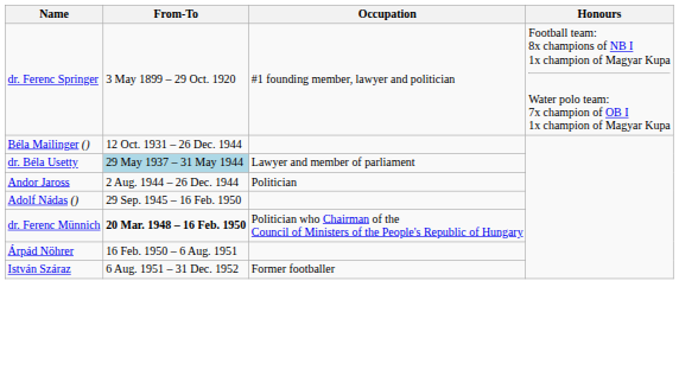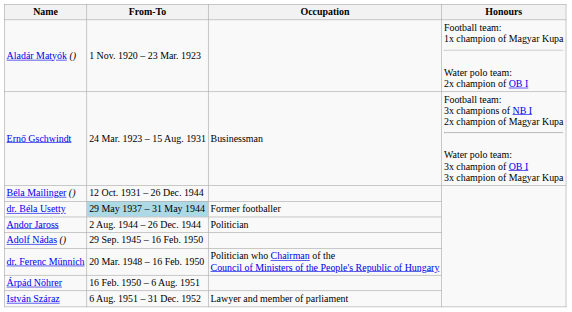 <table class="wikitable" style="text-align: left">
 <tr>
 <th rowspan="1">Name</th>
 <th rowspan="1">From-To</th>
 <th rowspan="1">Occupation</th>
 <th rowspan="1">Honours</th>
 </tr>
 <tr>
-<td><a href='#'>dr. Ferenc Springer</a></td>
-<td>3 May 1899 – 29 Oct. 1920</td>
-<td>#1 founding member, lawyer and politician</td>
-<td>Football team:<br> 8x champions of <a href='#'>NB I</a><br> 1x champion of Magyar Kupa<hr><br>Water polo team:<br> 7x champion of <a href='#'>OB I</a><br> 1x champion of Magyar Kupa</td>
+<td><a href='#'>Aladár Matyók</a> <em>()</em></td>
+<td>1 Nov. 1920 – 23 Mar. 1923</td>
+<td></td>
+<td>Football team:<br> 1x champion of Magyar Kupa<hr><br>Water polo team:<br> 2x champion of <a href='#'>OB I</a></td>
+</tr>
+<tr>
+<td><a href='#'>Ernő Gschwindt</a></td>
+<td>24 Mar. 1923 – 15 Aug. 1931</td>
+<td>Businessman</td>
+<td>Football team:<br> 3x champions of <a href='#'>NB I</a><br> 2x champion of Magyar Kupa<hr><br>Water polo team:<br> 3x champion of <a href='#'>OB I</a><br> 3x champion of Magyar Kupa</td>
 </tr>
 <tr>
 <td><a href='#'>Béla Mailinger</a> <em>()</em></td>
 <td>12 Oct. 1931 – 26 Dec. 1944</td>
 <td></td>
 </tr>
 <tr>
 <td><a href='#'>dr. Béla Usetty</a></td>
 <td style="background: lightblue;">29 May 1937 – 31 May 1944</td>
-<td>Lawyer and member of parliament</td>
+<td>Former footballer</td>
 </tr>
 <tr>
 <td><a href='#'>Andor Jaross</a></td>
 <td>2 Aug. 1944 – 26 Dec. 1944</td>
 <td>Politician</td>
 </tr>
 <tr>
 <td><a href='#'>Adolf Nádas</a> <em>()</em></td>
 <td>29 Sep. 1945 – 16 Feb. 1950</td>
 <td></td>
 </tr>
 <tr>
 <td><a href='#'>dr. Ferenc Münnich</a></td>
-<td><strong>20 Mar. 1948 – 16 Feb. 1950</strong></td>
+<td>20 Mar. 1948 – 16 Feb. 1950</td>
 <td>Politician who <a href='#'>Chairman</a> of the<br><a href='#'>Council of Ministers of the People's Republic of Hungary</a></td>
 </tr>
 <tr>
 <td><a href='#'>Árpád Nöhrer</a></td>
 <td>16 Feb. 1950 – 6 Aug. 1951</td>
 <td></td>
 </tr>
 <tr>
 <td><a href='#'>István Száraz</a></td>
 <td>6 Aug. 1951 – 31 Dec. 1952</td>
-<td>Former footballer</td>
+<td>Lawyer and member of parliament</td>
 </tr>
 </table>
